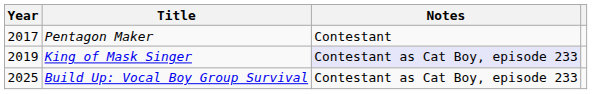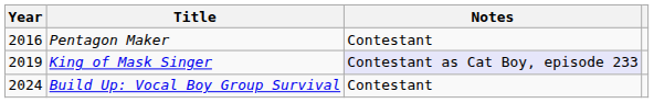 <table class="wikitable sortable">
 <tr>
 <th scope="col" style="width:2em;">Year</th>
 <th>Title</th>
 <th>Notes</th>
 <th></th>
 </tr>
 <tr>
-<td>2017</td>
+<td>2016</td>
 <td><em>Pentagon Maker</em></td>
 <td>Contestant</td>
 <td></td>
 </tr>
 <tr>
 <td>2019</td>
 <td><em><a href='#'>King of Mask Singer</a></em></td>
 <td style="background: lavender;">Contestant as Cat Boy, episode 233</td>
 <td></td>
 </tr>
 <tr>
-<td>2025</td>
+<td>2024</td>
 <td><em><a href='#'>Build Up: Vocal Boy Group Survival</a></em></td>
-<td>Contestant as Cat Boy, episode 233</td>
+<td>Contestant</td>
 <td></td>
 </tr>
 </table>
